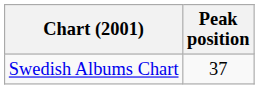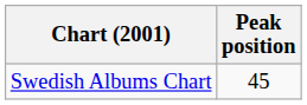 <table class="wikitable sortable">
 <tr>
 <th>Chart (2001)</th>
 <th>Peak<br>position</th>
 </tr>
 <tr>
 <td><a href='#'>Swedish Albums Chart</a></td>
-<td style="text-align:center;">37</td>
+<td style="text-align:center;">45</td>
 </tr>
 </table>
